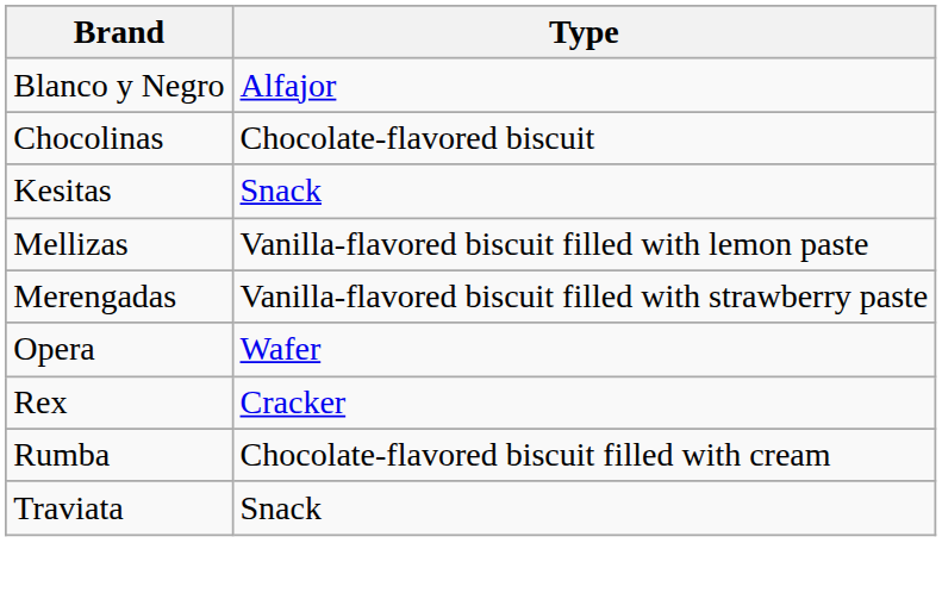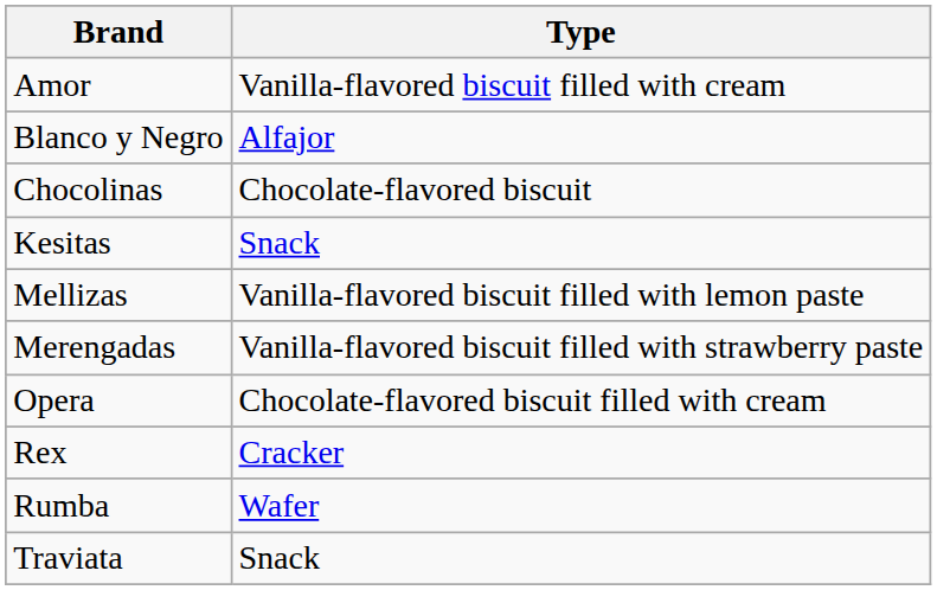 <table class= "wikitable">
 <tr>
 <th>Brand</th>
 <th>Type</th>
+</tr>
+<tr>
+<td>Amor</td>
+<td>Vanilla-flavored <a href='#'>biscuit</a> filled with cream</td>
 </tr>
 <tr>
 <td>Blanco y Negro</td>
 <td><a href='#'>Alfajor</a></td>
 </tr>
 <tr>
 <td>Chocolinas</td>
 <td>Chocolate-flavored biscuit</td>
 </tr>
 <tr>
 <td>Kesitas</td>
 <td><a href='#'>Snack</a></td>
 </tr>
 <tr>
 <td>Mellizas</td>
 <td>Vanilla-flavored biscuit filled with lemon paste</td>
 </tr>
 <tr>
 <td>Merengadas</td>
 <td>Vanilla-flavored biscuit filled with strawberry paste</td>
 </tr>
 <tr>
 <td>Opera</td>
-<td><a href='#'>Wafer</a></td>
+<td>Chocolate-flavored biscuit filled with cream</td>
 </tr>
 <tr>
 <td>Rex</td>
 <td><a href='#'>Cracker</a></td>
 </tr>
 <tr>
 <td>Rumba</td>
-<td>Chocolate-flavored biscuit filled with cream</td>
+<td><a href='#'>Wafer</a></td>
 </tr>
 <tr>
 <td>Traviata</td>
 <td>Snack</td>
 </tr>
 </table>
